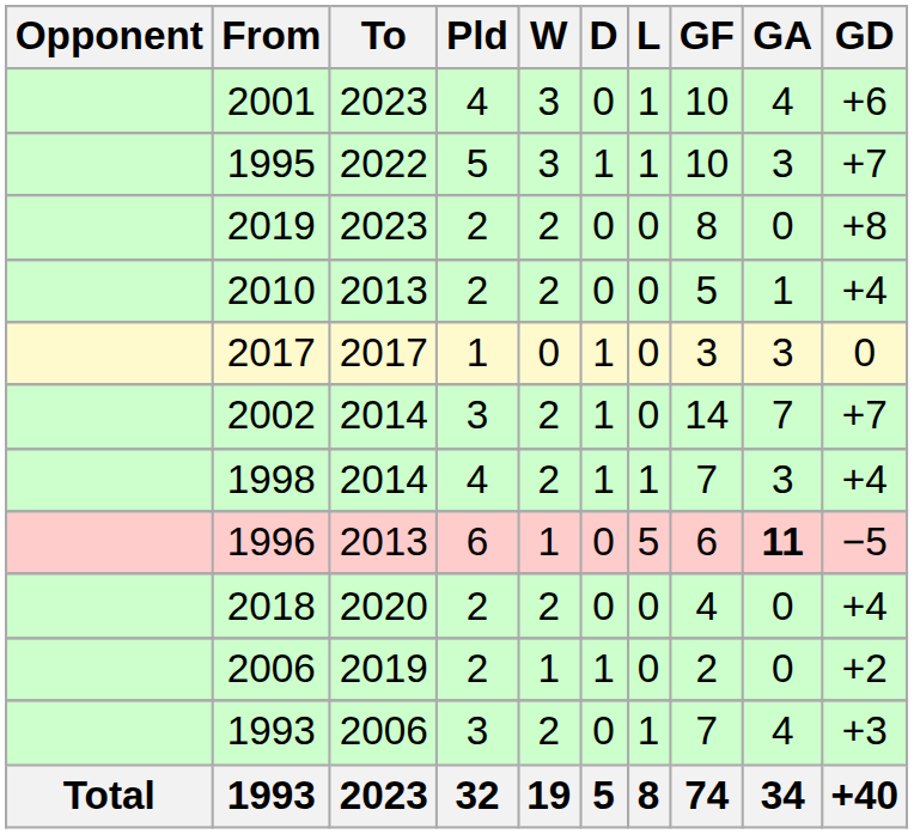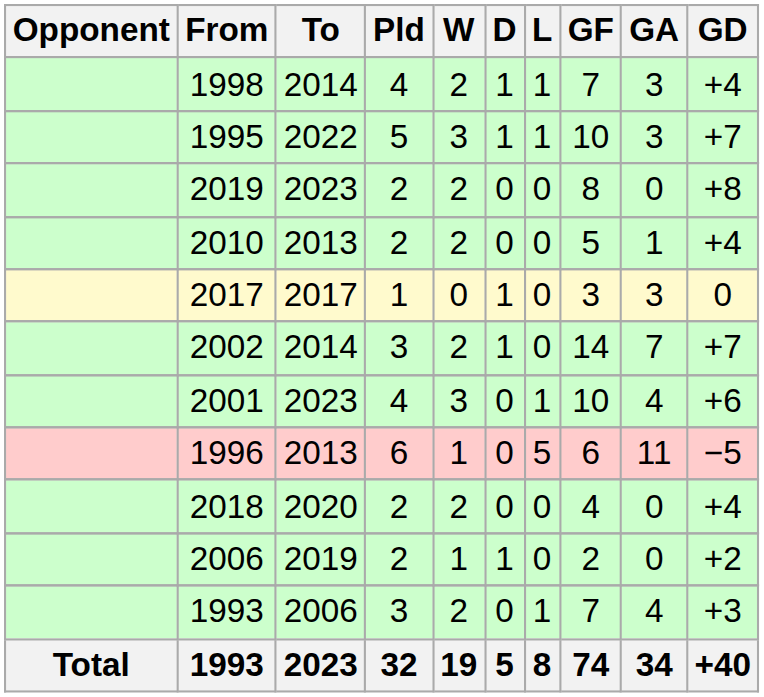 <table class="sortable wikitable collapsible collapsed" style="text-align:center;">
 <tr>
 <th>Opponent</th>
 <th>From</th>
 <th>To</th>
 <th>Pld</th>
 <th>W</th>
 <th>D</th>
 <th>L</th>
 <th>GF</th>
 <th>GA</th>
 <th>GD</th>
 </tr>
 <tr>
 </tr>
 <tr bgcolor=CCFFCC>
 <td align="left"></td>
-<td>2001</td>
-<td>2023</td>
+<td>1998</td>
+<td>2014</td>
 <td>4</td>
+<td>2</td>
+<td>1</td>
+<td>1</td>
+<td>7</td>
 <td>3</td>
-<td>0</td>
-<td>1</td>
-<td>10</td>
-<td>4</td>
-<td>+6</td>
+<td>+4</td>
 </tr>
 <tr>
 </tr>
 <tr bgcolor=CCFFCC>
 <td align="left"></td>
 <td>1995</td>
 <td>2022</td>
 <td>5</td>
 <td>3</td>
 <td>1</td>
 <td>1</td>
 <td>10</td>
 <td>3</td>
 <td>+7</td>
 </tr>
 <tr>
 </tr>
 <tr bgcolor=CCFFCC>
 <td align="left"></td>
 <td>2019</td>
 <td>2023</td>
 <td>2</td>
 <td>2</td>
 <td>0</td>
 <td>0</td>
 <td>8</td>
 <td>0</td>
 <td>+8</td>
 </tr>
 <tr>
 </tr>
 <tr bgcolor=CCFFCC>
 <td align="left"></td>
 <td>2010</td>
 <td>2013</td>
 <td>2</td>
 <td>2</td>
 <td>0</td>
 <td>0</td>
 <td>5</td>
 <td>1</td>
 <td>+4</td>
 </tr>
 <tr>
 </tr>
 <tr bgcolor=FFFACD>
 <td align="left"></td>
 <td>2017</td>
 <td>2017</td>
 <td>1</td>
 <td>0</td>
 <td>1</td>
 <td>0</td>
 <td>3</td>
 <td>3</td>
 <td>0</td>
 </tr>
 <tr>
 </tr>
 <tr bgcolor=CCFFCC>
 <td align="left"></td>
 <td>2002</td>
 <td>2014</td>
 <td>3</td>
 <td>2</td>
 <td>1</td>
 <td>0</td>
 <td>14</td>
 <td>7</td>
 <td>+7</td>
 </tr>
 <tr>
 </tr>
 <tr bgcolor=CCFFCC>
 <td align="left"></td>
-<td>1998</td>
-<td>2014</td>
+<td>2001</td>
+<td>2023</td>
 <td>4</td>
-<td>2</td>
+<td>3</td>
+<td>0</td>
 <td>1</td>
-<td>1</td>
-<td>7</td>
-<td>3</td>
-<td>+4</td>
+<td>10</td>
+<td>4</td>
+<td>+6</td>
 </tr>
 <tr>
 </tr>
 <tr bgcolor=FFCCCC>
 <td align="left"></td>
 <td>1996</td>
 <td>2013</td>
 <td>6</td>
 <td>1</td>
 <td>0</td>
 <td>5</td>
 <td>6</td>
-<td><strong>11</strong></td>
+<td>11</td>
 <td>−5</td>
 </tr>
 <tr>
 </tr>
 <tr bgcolor=CCFFCC>
 <td align="left"></td>
 <td>2018</td>
 <td>2020</td>
 <td>2</td>
 <td>2</td>
 <td>0</td>
 <td>0</td>
 <td>4</td>
 <td>0</td>
 <td>+4</td>
 </tr>
 <tr>
 </tr>
 <tr bgcolor=CCFFCC>
 <td align="left"></td>
 <td>2006</td>
 <td>2019</td>
 <td>2</td>
 <td>1</td>
 <td>1</td>
 <td>0</td>
 <td>2</td>
 <td>0</td>
 <td>+2</td>
 </tr>
 <tr>
 </tr>
 <tr bgcolor=CCFFCC>
 <td align="left"></td>
 <td>1993</td>
 <td>2006</td>
 <td>3</td>
 <td>2</td>
 <td>0</td>
 <td>1</td>
 <td>7</td>
 <td>4</td>
 <td>+3</td>
 </tr>
 <tr>
 <th><strong>Total</strong></th>
 <th>1993</th>
 <th>2023</th>
 <th>32</th>
 <th>19</th>
 <th>5</th>
 <th>8</th>
 <th>74</th>
 <th>34</th>
 <th>+40</th>
 </tr>
 </table>
